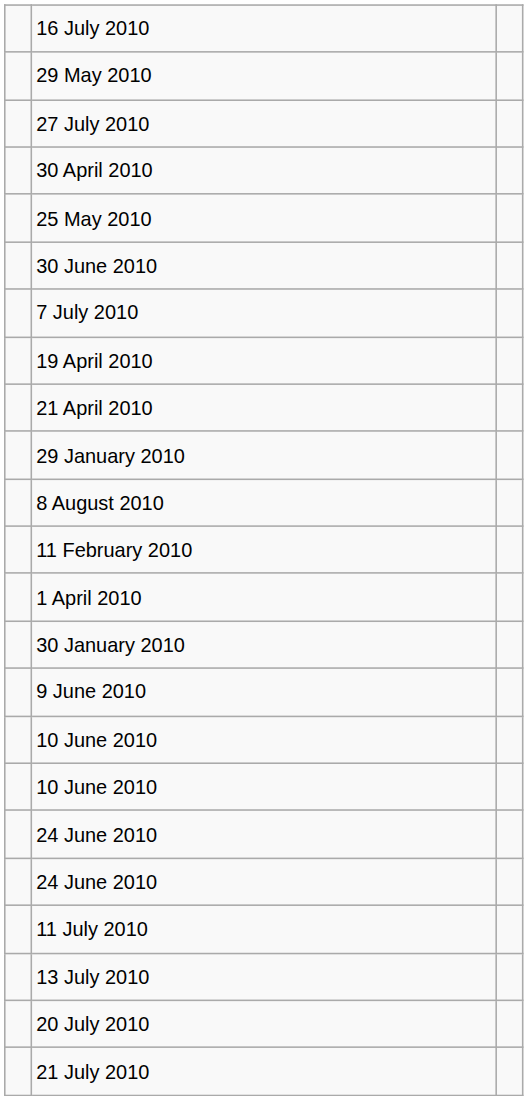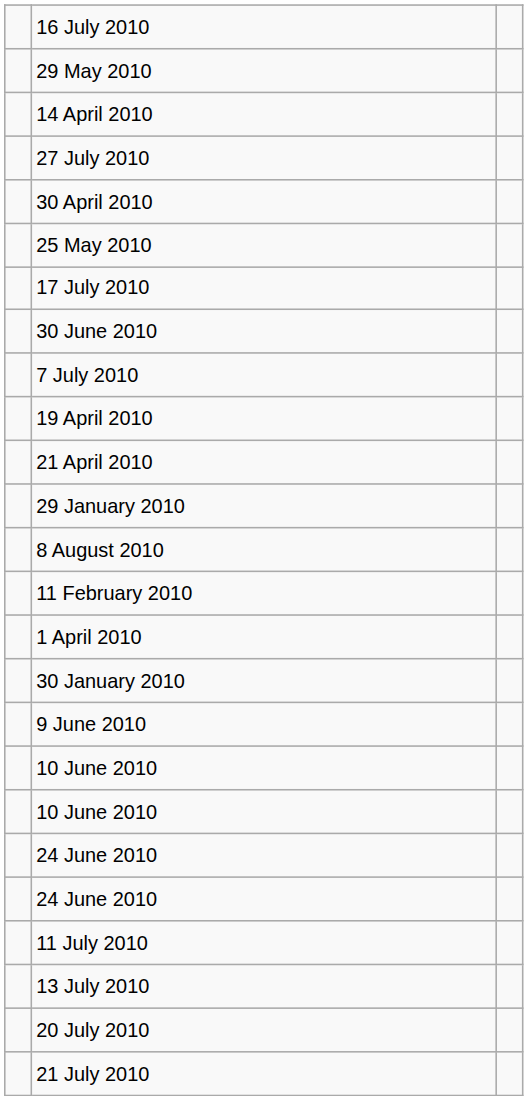 <table class="wikitable" style="font-size: 80%; float: left; width: 26em; margin-right: 1em; height: 700px">
 <tr>
 <td></td>
 <td>16 July 2010</td>
 <td></td>
 </tr>
 <tr>
 <td></td>
 <td>29 May 2010</td>
+<td></td>
+</tr>
+<tr>
+<td></td>
+<td>14 April 2010</td>
 <td></td>
 </tr>
 <tr>
 <td></td>
 <td>27 July 2010</td>
 <td></td>
 </tr>
 <tr>
 <td></td>
 <td>30 April 2010</td>
 <td></td>
 </tr>
 <tr>
 <td></td>
 <td>25 May 2010</td>
+<td></td>
+</tr>
+<tr>
+<td></td>
+<td>17 July 2010</td>
 <td></td>
 </tr>
 <tr>
 <td></td>
 <td>30 June 2010</td>
 <td></td>
 </tr>
 <tr>
 <td></td>
 <td>7 July 2010</td>
 <td></td>
 </tr>
 <tr>
 <td></td>
 <td>19 April 2010</td>
 <td></td>
 </tr>
 <tr>
 <td></td>
 <td>21 April 2010</td>
 <td></td>
 </tr>
 <tr>
 <td></td>
 <td>29 January 2010</td>
 <td></td>
 </tr>
 <tr>
 <td></td>
 <td>8 August 2010</td>
 <td></td>
 </tr>
 <tr>
 <td></td>
 <td>11 February 2010</td>
 <td></td>
 </tr>
 <tr>
 <td></td>
 <td>1 April 2010</td>
 <td></td>
 </tr>
 <tr>
 <td></td>
 <td>30 January 2010</td>
 <td></td>
 </tr>
 <tr>
 <td></td>
 <td>9 June 2010</td>
 <td></td>
 </tr>
 <tr>
 <td></td>
 <td>10 June 2010</td>
 <td></td>
 </tr>
 <tr>
 <td></td>
 <td>10 June 2010</td>
 <td></td>
 </tr>
 <tr>
 <td></td>
 <td>24 June 2010</td>
 <td></td>
 </tr>
 <tr>
 <td></td>
 <td>24 June 2010</td>
 <td></td>
 </tr>
 <tr>
 <td></td>
 <td>11 July 2010</td>
 <td></td>
 </tr>
 <tr>
 <td></td>
 <td>13 July 2010</td>
 <td></td>
 </tr>
 <tr>
 <td></td>
 <td>20 July 2010</td>
 <td></td>
 </tr>
 <tr>
 <td></td>
 <td>21 July 2010</td>
 <td></td>
 </tr>
 </table>
